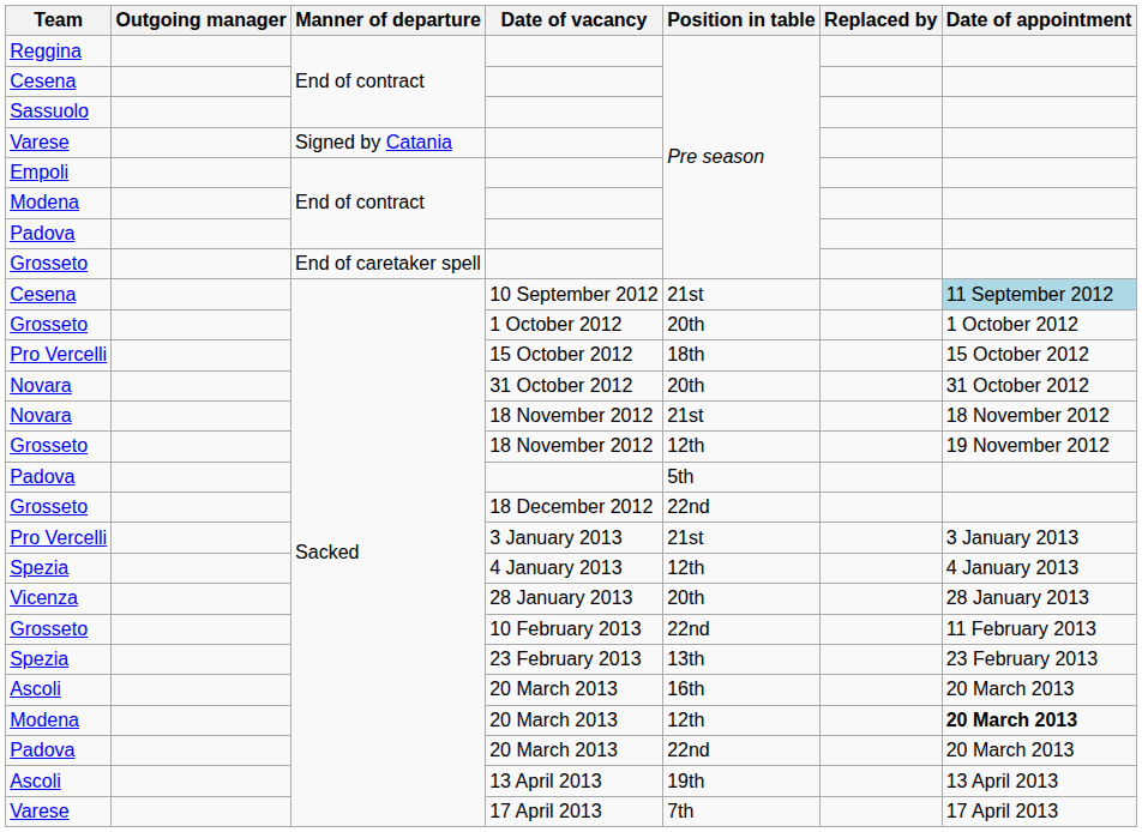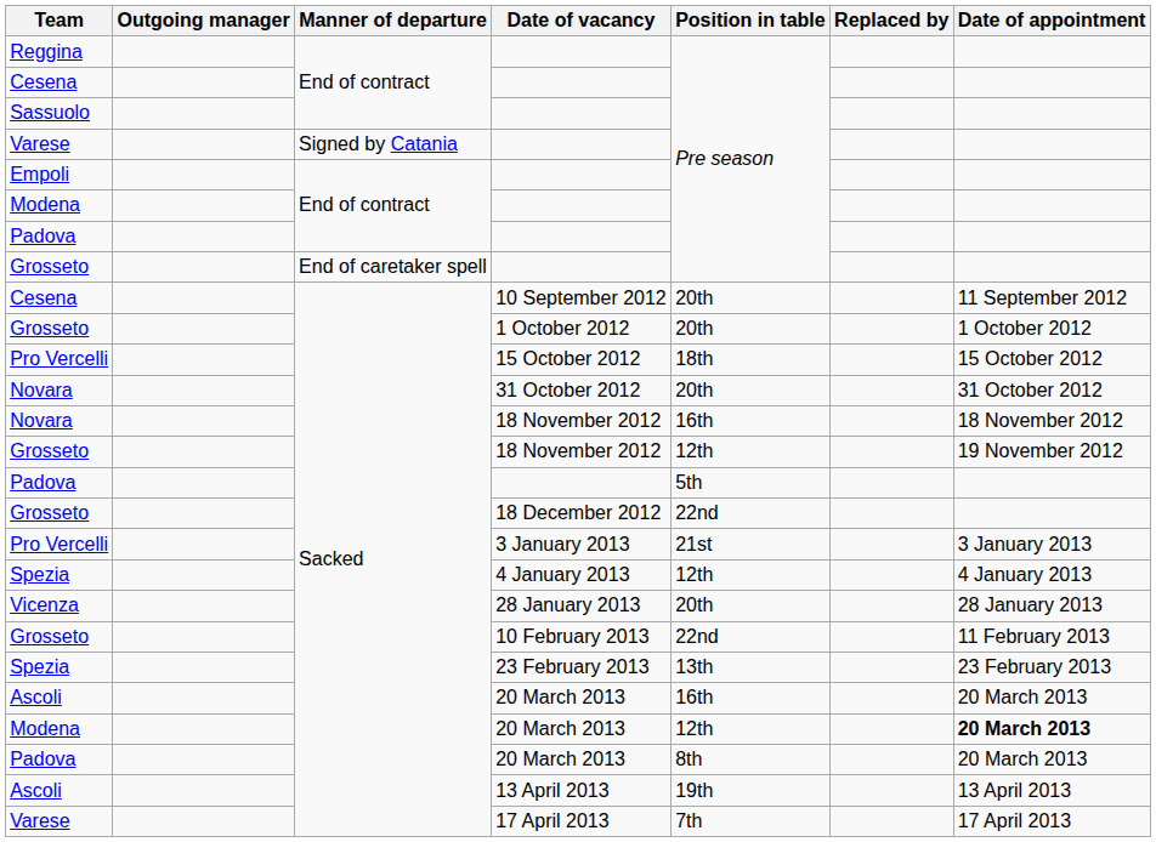 <table class="wikitable sortable">
 <tr>
 <th>Team</th>
 <th>Outgoing manager</th>
 <th>Manner of departure</th>
 <th>Date of vacancy</th>
 <th>Position in table</th>
 <th>Replaced by</th>
 <th>Date of appointment</th>
 </tr>
 <tr>
 <td><a href='#'>Reggina</a></td>
 <td></td>
 <td rowspan="3">End of contract</td>
 <td></td>
 <td rowspan="8"><em>Pre season</em></td>
 <td></td>
 <td></td>
 </tr>
 <tr>
 <td><a href='#'>Cesena</a></td>
 <td></td>
 <td></td>
 <td></td>
 <td></td>
 </tr>
 <tr>
 <td><a href='#'>Sassuolo</a></td>
 <td></td>
 <td></td>
 <td></td>
 <td></td>
 </tr>
 <tr>
 <td><a href='#'>Varese</a></td>
 <td></td>
 <td>Signed by <a href='#'>Catania</a></td>
 <td></td>
 <td></td>
 <td></td>
 </tr>
 <tr>
 <td><a href='#'>Empoli</a></td>
 <td></td>
 <td rowspan="3">End of contract</td>
 <td></td>
 <td></td>
 <td></td>
 </tr>
 <tr>
 <td><a href='#'>Modena</a></td>
 <td></td>
 <td></td>
 <td></td>
 <td></td>
 </tr>
 <tr>
 <td><a href='#'>Padova</a></td>
 <td></td>
 <td></td>
 <td></td>
 <td></td>
 </tr>
 <tr>
 <td><a href='#'>Grosseto</a></td>
 <td></td>
 <td>End of caretaker spell</td>
 <td></td>
 <td></td>
 <td></td>
 </tr>
 <tr>
 <td><a href='#'>Cesena</a></td>
 <td></td>
 <td rowspan="18">Sacked</td>
 <td>10 September 2012</td>
-<td>21st</td>
+<td>20th</td>
 <td></td>
-<td style="background: lightblue;">11 September 2012</td>
+<td>11 September 2012</td>
 </tr>
 <tr>
 <td><a href='#'>Grosseto</a></td>
 <td></td>
 <td>1 October 2012</td>
 <td>20th</td>
 <td></td>
 <td>1 October 2012</td>
 </tr>
 <tr>
 <td><a href='#'>Pro Vercelli</a></td>
 <td></td>
 <td>15 October 2012</td>
 <td>18th</td>
 <td></td>
 <td>15 October 2012</td>
 </tr>
 <tr>
 <td><a href='#'>Novara</a></td>
 <td></td>
 <td>31 October 2012</td>
 <td>20th</td>
 <td></td>
 <td>31 October 2012</td>
 </tr>
 <tr>
 <td><a href='#'>Novara</a></td>
 <td></td>
 <td>18 November 2012</td>
-<td>21st</td>
+<td>16th</td>
 <td></td>
 <td>18 November 2012</td>
 </tr>
 <tr>
 <td><a href='#'>Grosseto</a></td>
 <td></td>
 <td>18 November 2012</td>
 <td>12th</td>
 <td></td>
 <td>19 November 2012</td>
 </tr>
 <tr>
 <td><a href='#'>Padova</a></td>
 <td></td>
 <td></td>
 <td>5th</td>
 <td></td>
 <td></td>
 </tr>
 <tr>
 <td><a href='#'>Grosseto</a></td>
 <td></td>
 <td>18 December 2012</td>
 <td>22nd</td>
 <td></td>
 <td></td>
 </tr>
 <tr>
 <td><a href='#'>Pro Vercelli</a></td>
 <td></td>
 <td>3 January 2013</td>
 <td>21st</td>
 <td></td>
 <td>3 January 2013</td>
 </tr>
 <tr>
 <td><a href='#'>Spezia</a></td>
 <td></td>
 <td>4 January 2013</td>
 <td>12th</td>
 <td></td>
 <td>4 January 2013</td>
 </tr>
 <tr>
 <td><a href='#'>Vicenza</a></td>
 <td></td>
 <td>28 January 2013</td>
 <td>20th</td>
 <td></td>
 <td>28 January 2013</td>
 </tr>
 <tr>
 <td><a href='#'>Grosseto</a></td>
 <td></td>
 <td>10 February 2013</td>
 <td>22nd</td>
 <td></td>
 <td>11 February 2013</td>
 </tr>
 <tr>
 <td><a href='#'>Spezia</a></td>
 <td></td>
 <td>23 February 2013</td>
 <td>13th</td>
 <td></td>
 <td>23 February 2013</td>
 </tr>
 <tr>
 <td><a href='#'>Ascoli</a></td>
 <td></td>
 <td>20 March 2013</td>
 <td>16th</td>
 <td></td>
 <td>20 March 2013</td>
 </tr>
 <tr>
 <td><a href='#'>Modena</a></td>
 <td></td>
 <td>20 March 2013</td>
 <td>12th</td>
 <td></td>
 <td><strong>20 March 2013</strong></td>
 </tr>
 <tr>
 <td><a href='#'>Padova</a></td>
 <td></td>
 <td>20 March 2013</td>
-<td>22nd</td>
+<td>8th</td>
 <td></td>
 <td>20 March 2013</td>
 </tr>
 <tr>
 <td><a href='#'>Ascoli</a></td>
 <td></td>
 <td>13 April 2013</td>
 <td>19th</td>
 <td></td>
 <td>13 April 2013</td>
 </tr>
 <tr>
 <td><a href='#'>Varese</a></td>
 <td></td>
 <td>17 April 2013</td>
 <td>7th</td>
 <td></td>
 <td>17 April 2013</td>
 </tr>
 </table>
